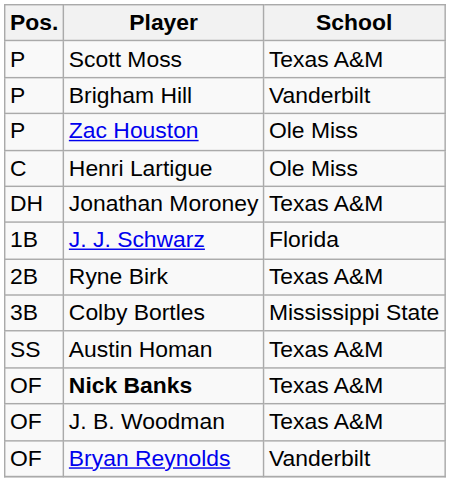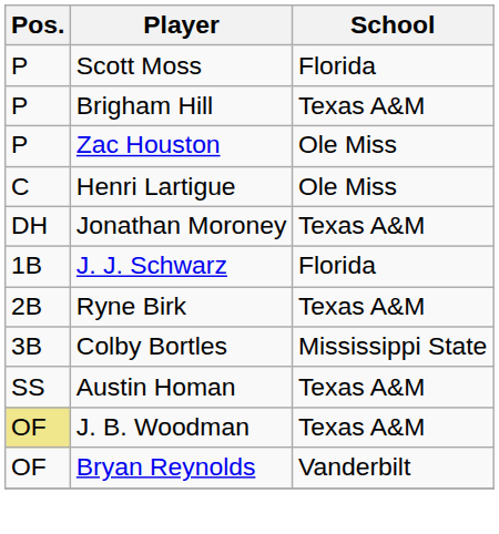 <table class=wikitable>
 <tr>
 <th>Pos.</th>
 <th>Player</th>
 <th>School</th>
 </tr>
 <tr>
 <td>P</td>
 <td>Scott Moss</td>
-<td>Texas A&M</td>
+<td>Florida</td>
 </tr>
 <tr>
 <td>P</td>
 <td>Brigham Hill</td>
-<td>Vanderbilt</td>
+<td>Texas A&M</td>
 </tr>
 <tr>
 <td>P</td>
 <td><a href='#'>Zac Houston</a></td>
 <td>Ole Miss</td>
 </tr>
 <tr>
 <td>C</td>
 <td>Henri Lartigue</td>
 <td>Ole Miss</td>
 </tr>
 <tr>
 <td>DH</td>
 <td>Jonathan Moroney</td>
 <td>Texas A&M</td>
 </tr>
 <tr>
 <td>1B</td>
 <td><a href='#'>J. J. Schwarz</a></td>
 <td>Florida</td>
 </tr>
 <tr>
 <td>2B</td>
 <td>Ryne Birk</td>
 <td>Texas A&M</td>
 </tr>
 <tr>
 <td>3B</td>
 <td>Colby Bortles</td>
 <td>Mississippi State</td>
 </tr>
 <tr>
 <td>SS</td>
 <td>Austin Homan</td>
 <td>Texas A&M</td>
 </tr>
 <tr>
-<td>OF</td>
-<td><strong>Nick Banks</strong></td>
-<td>Texas A&M</td>
-</tr>
-<tr>
-<td>OF</td>
+<td style="background: khaki;">OF</td>
 <td>J. B. Woodman</td>
 <td>Texas A&M</td>
 </tr>
 <tr>
 <td>OF</td>
 <td><a href='#'>Bryan Reynolds</a></td>
 <td>Vanderbilt</td>
 </tr>
 <tr>
 </tr>
 </table>
